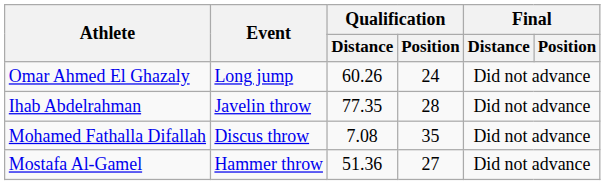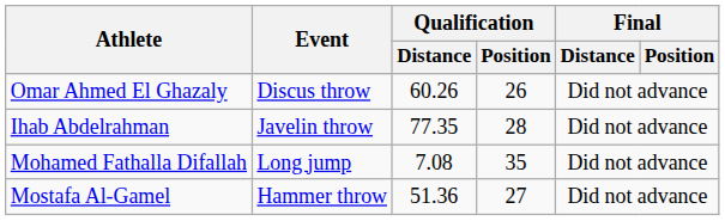 <table class="wikitable" style="font-size:90%">
 <tr>
 <th scope="col" rowspan="2">Athlete</th>
 <th scope="col" rowspan="2">Event</th>
 <th scope="col" colspan="2">Qualification</th>
 <th scope="col" colspan="2">Final</th>
 </tr>
 <tr style="font-size:95%">
 <th scope="col">Distance</th>
 <th scope="col">Position</th>
 <th scope="col">Distance</th>
 <th scope="col">Position</th>
 </tr>
 <tr align=center>
 <td align=left><a href='#'>Omar Ahmed El Ghazaly</a></td>
-<td align=left><a href='#'>Long jump</a></td>
+<td align=left><a href='#'>Discus throw</a></td>
 <td>60.26</td>
-<td>24</td>
+<td>26</td>
 <td colspan=2>Did not advance</td>
 </tr>
 <tr align=center>
 <td align=left><a href='#'>Ihab Abdelrahman</a></td>
 <td align=left><a href='#'>Javelin throw</a></td>
 <td>77.35</td>
 <td>28</td>
 <td colspan=2>Did not advance</td>
 </tr>
 <tr align=center>
 <td align=left><a href='#'>Mohamed Fathalla Difallah</a></td>
-<td align=left><a href='#'>Discus throw</a></td>
+<td align=left><a href='#'>Long jump</a></td>
 <td>7.08</td>
 <td>35</td>
 <td colspan=2>Did not advance</td>
 </tr>
 <tr align=center>
 <td align=left><a href='#'>Mostafa Al-Gamel</a></td>
 <td align=left><a href='#'>Hammer throw</a></td>
 <td>51.36</td>
 <td>27</td>
 <td colspan=2>Did not advance</td>
 </tr>
 </table>
